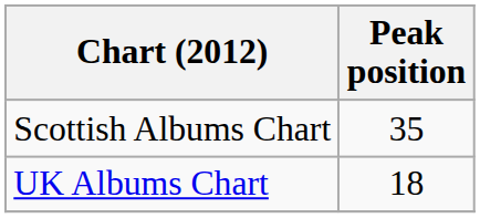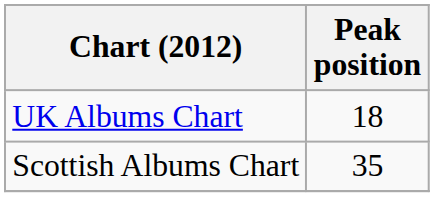 <table class="wikitable">
 <tr>
 <th>Chart (2012)</th>
 <th>Peak<br>position</th>
 </tr>
 <tr>
+<td><a href='#'>UK Albums Chart</a></td>
+<td style="text-align:center;">18</td>
+</tr>
+<tr>
 <td>Scottish Albums Chart</td>
 <td align="center">35</td>
 </tr>
 <tr>
-<td><a href='#'>UK Albums Chart</a></td>
-<td style="text-align:center;">18</td>
-</tr>
-<tr>
 </tr>
 </table>
